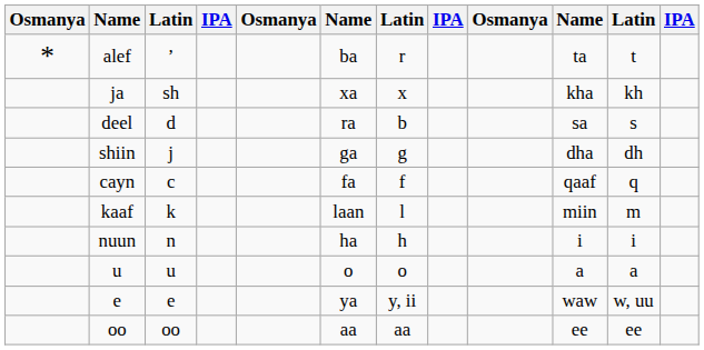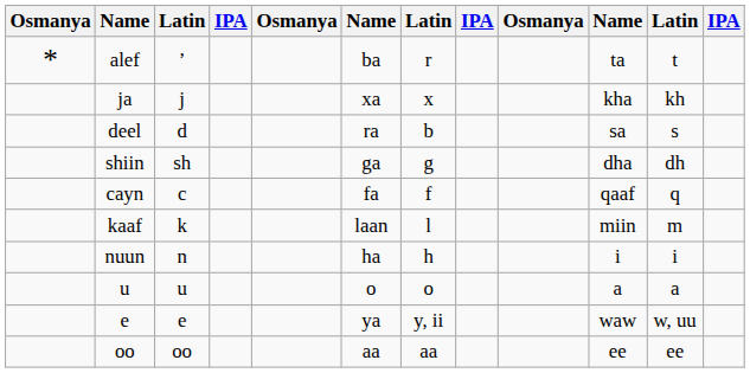 <table class="wikitable" style="text-align:center;">
 <tr>
 <th>Osmanya</th>
 <th>Name</th>
 <th>Latin</th>
 <th><a href='#'>IPA</a></th>
 <th>Osmanya</th>
 <th>Name</th>
 <th>Latin</th>
 <th><a href='#'>IPA</a></th>
 <th>Osmanya</th>
 <th>Name</th>
 <th>Latin</th>
 <th><a href='#'>IPA</a></th>
 </tr>
 <tr>
 <td style="font-size:1.5em;"> *</td>
 <td>alef</td>
 <td>ʼ</td>
 <td></td>
 <td style="font-size:1.5em;"></td>
 <td>ba</td>
 <td>r</td>
 <td></td>
 <td style="font-size:1.5em;"></td>
 <td>ta</td>
 <td>t</td>
 <td></td>
 </tr>
 <tr>
 <td style="font-size:1.5em;"></td>
 <td>ja</td>
-<td>sh</td>
+<td>j</td>
 <td></td>
 <td style="font-size:1.5em;"></td>
 <td>xa</td>
 <td>x</td>
 <td></td>
 <td style="font-size:1.5em;"></td>
 <td>kha</td>
 <td>kh</td>
 <td></td>
 </tr>
 <tr>
 <td style="font-size:1.5em;"></td>
 <td>deel</td>
 <td>d</td>
 <td></td>
 <td style="font-size:1.5em;"></td>
 <td>ra</td>
 <td>b</td>
 <td></td>
 <td style="font-size:1.5em;"></td>
 <td>sa</td>
 <td>s</td>
 <td></td>
 </tr>
 <tr>
 <td style="font-size:1.5em;"></td>
 <td>shiin</td>
-<td>j</td>
+<td>sh</td>
 <td></td>
 <td style="font-size:1.5em;"></td>
 <td>ga</td>
 <td>g</td>
 <td></td>
 <td style="font-size:1.5em;"></td>
 <td>dha</td>
 <td>dh</td>
 <td></td>
 </tr>
 <tr>
 <td style="font-size:1.5em;"></td>
 <td>cayn</td>
 <td>c</td>
 <td></td>
 <td style="font-size:1.5em;"></td>
 <td>fa</td>
 <td>f</td>
 <td></td>
 <td style="font-size:1.5em;"></td>
 <td>qaaf</td>
 <td>q</td>
 <td></td>
 </tr>
 <tr>
 <td style="font-size:1.5em;"></td>
 <td>kaaf</td>
 <td>k</td>
 <td></td>
 <td style="font-size:1.5em;"></td>
 <td>laan</td>
 <td>l</td>
 <td></td>
 <td style="font-size:1.5em;"></td>
 <td>miin</td>
 <td>m</td>
 <td></td>
 </tr>
 <tr>
 <td style="font-size:1.5em;"></td>
 <td>nuun</td>
 <td>n</td>
 <td></td>
 <td style="font-size:1.5em;"></td>
 <td>ha</td>
 <td>h</td>
 <td></td>
 <td style="font-size:1.5em;"></td>
 <td>i</td>
 <td>i</td>
 <td></td>
 </tr>
 <tr>
 <td style="font-size:1.5em;"></td>
 <td>u</td>
 <td>u</td>
 <td></td>
 <td style="font-size:1.5em;"></td>
 <td>o</td>
 <td>o</td>
 <td></td>
 <td style="font-size:1.5em;"></td>
 <td>a</td>
 <td>a</td>
 <td></td>
 </tr>
 <tr>
 <td style="font-size:1.5em;"></td>
 <td>e</td>
 <td>e</td>
 <td></td>
 <td style="font-size:1.5em;"></td>
 <td>ya</td>
 <td>y, ii</td>
 <td></td>
 <td style="font-size:1.5em;"></td>
 <td>waw</td>
 <td>w, uu</td>
 <td></td>
 </tr>
 <tr>
 <td style="font-size:1.5em;"></td>
 <td>oo</td>
 <td>oo</td>
 <td></td>
 <td style="font-size:1.5em;"></td>
 <td>aa</td>
 <td>aa</td>
 <td></td>
 <td style="font-size:1.5em;"></td>
 <td>ee</td>
 <td>ee</td>
 <td></td>
 </tr>
 </table>
